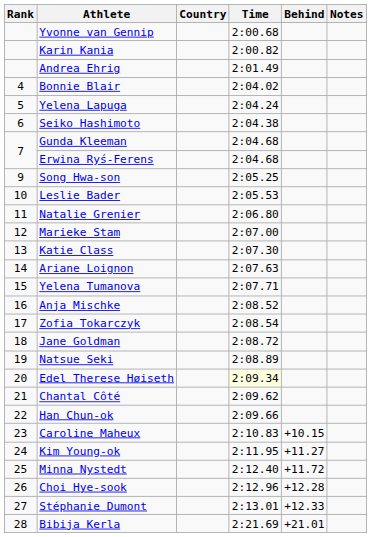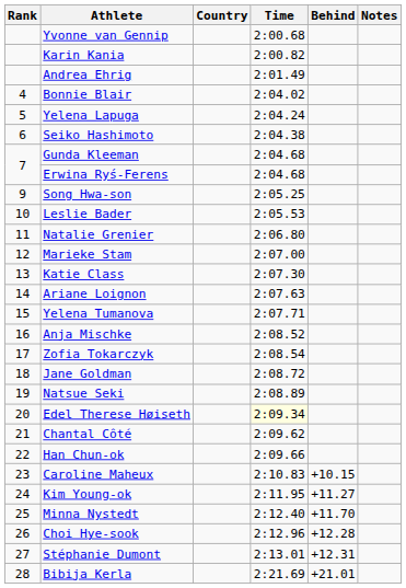 <table class="wikitable sortable" style="text-align:center">
 <tr>
 <th>Rank</th>
 <th>Athlete</th>
 <th>Country</th>
 <th>Time</th>
 <th>Behind</th>
 <th>Notes</th>
 </tr>
 <tr>
 <td></td>
 <td align=left><a href='#'>Yvonne van Gennip</a></td>
 <td align=left></td>
 <td>2:00.68</td>
 <td></td>
 <td></td>
 </tr>
 <tr>
 <td></td>
 <td align=left><a href='#'>Karin Kania</a></td>
 <td align=left></td>
 <td>2:00.82</td>
 <td></td>
 <td></td>
 </tr>
 <tr>
 <td></td>
 <td align=left><a href='#'>Andrea Ehrig</a></td>
 <td align=left></td>
 <td>2:01.49</td>
 <td></td>
 <td></td>
 </tr>
 <tr>
 <td>4</td>
 <td align=left><a href='#'>Bonnie Blair</a></td>
 <td align=left></td>
 <td>2:04.02</td>
 <td></td>
 <td></td>
 </tr>
 <tr>
 <td>5</td>
 <td align=left><a href='#'>Yelena Lapuga</a></td>
 <td align=left></td>
 <td>2:04.24</td>
 <td></td>
 <td></td>
 </tr>
 <tr>
 <td>6</td>
 <td align=left><a href='#'>Seiko Hashimoto</a></td>
 <td align=left></td>
 <td>2:04.38</td>
 <td></td>
 <td></td>
 </tr>
 <tr>
 <td rowspan=2>7</td>
 <td align=left><a href='#'>Gunda Kleeman</a></td>
 <td align=left></td>
 <td>2:04.68</td>
 <td></td>
 <td></td>
 </tr>
 <tr>
 <td align=left><a href='#'>Erwina Ryś-Ferens</a></td>
 <td align=left></td>
 <td>2:04.68</td>
 <td></td>
 <td></td>
 </tr>
 <tr>
 <td>9</td>
 <td align=left><a href='#'>Song Hwa-son</a></td>
 <td align=left></td>
 <td>2:05.25</td>
 <td></td>
 <td></td>
 </tr>
 <tr>
 <td>10</td>
 <td align=left><a href='#'>Leslie Bader</a></td>
 <td align=left></td>
 <td>2:05.53</td>
 <td></td>
 <td></td>
 </tr>
 <tr>
 <td>11</td>
 <td align=left><a href='#'>Natalie Grenier</a></td>
 <td align=left></td>
 <td>2:06.80</td>
 <td></td>
 <td></td>
 </tr>
 <tr>
 <td>12</td>
 <td align=left><a href='#'>Marieke Stam</a></td>
 <td align=left></td>
 <td>2:07.00</td>
 <td></td>
 <td></td>
 </tr>
 <tr>
 <td>13</td>
 <td align=left><a href='#'>Katie Class</a></td>
 <td align=left></td>
 <td>2:07.30</td>
 <td></td>
 <td></td>
 </tr>
 <tr>
 <td>14</td>
 <td align=left><a href='#'>Ariane Loignon</a></td>
 <td align=left></td>
 <td>2:07.63</td>
 <td></td>
 <td></td>
 </tr>
 <tr>
 <td>15</td>
 <td align=left><a href='#'>Yelena Tumanova</a></td>
 <td align=left></td>
 <td>2:07.71</td>
 <td></td>
 <td></td>
 </tr>
 <tr>
 <td>16</td>
 <td align=left><a href='#'>Anja Mischke</a></td>
 <td align=left></td>
 <td>2:08.52</td>
 <td></td>
 <td></td>
 </tr>
 <tr>
 <td>17</td>
 <td align=left><a href='#'>Zofia Tokarczyk</a></td>
 <td align=left></td>
 <td>2:08.54</td>
 <td></td>
 <td></td>
 </tr>
 <tr>
 <td>18</td>
 <td align=left><a href='#'>Jane Goldman</a></td>
 <td align=left></td>
 <td>2:08.72</td>
 <td></td>
 <td></td>
 </tr>
 <tr>
 <td>19</td>
 <td align=left><a href='#'>Natsue Seki</a></td>
 <td align=left></td>
 <td>2:08.89</td>
 <td></td>
 <td></td>
 </tr>
 <tr>
 <td>20</td>
 <td align=left><a href='#'>Edel Therese Høiseth</a></td>
 <td align=left></td>
 <td style="background: lightyellow;">2:09.34</td>
 <td></td>
 <td></td>
 </tr>
 <tr>
 <td>21</td>
 <td align=left><a href='#'>Chantal Côté</a></td>
 <td align=left></td>
 <td>2:09.62</td>
 <td></td>
 <td></td>
 </tr>
 <tr>
 <td>22</td>
 <td align=left><a href='#'>Han Chun-ok</a></td>
 <td align=left></td>
 <td>2:09.66</td>
 <td></td>
 <td></td>
 </tr>
 <tr>
 <td>23</td>
 <td align=left><a href='#'>Caroline Maheux</a></td>
 <td align=left></td>
 <td>2:10.83</td>
 <td>+10.15</td>
 <td></td>
 </tr>
 <tr>
 <td>24</td>
 <td align=left><a href='#'>Kim Young-ok</a></td>
 <td align=left></td>
 <td>2:11.95</td>
 <td>+11.27</td>
 <td></td>
 </tr>
 <tr>
 <td>25</td>
 <td align=left><a href='#'>Minna Nystedt</a></td>
 <td align=left></td>
 <td>2:12.40</td>
-<td>+11.72</td>
+<td>+11.70</td>
 <td></td>
 </tr>
 <tr>
 <td>26</td>
 <td align=left><a href='#'>Choi Hye-sook</a></td>
 <td align=left></td>
 <td>2:12.96</td>
 <td>+12.28</td>
 <td></td>
 </tr>
 <tr>
 <td>27</td>
 <td align=left><a href='#'>Stéphanie Dumont</a></td>
 <td align=left></td>
 <td>2:13.01</td>
-<td>+12.33</td>
+<td>+12.31</td>
 <td></td>
 </tr>
 <tr>
 <td>28</td>
 <td align=left><a href='#'>Bibija Kerla</a></td>
 <td align=left></td>
 <td>2:21.69</td>
 <td>+21.01</td>
 <td></td>
 </tr>
 </table>
